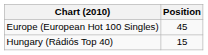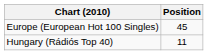 <table class="wikitable sortable">
 <tr>
 <th>Chart (2010)</th>
 <th>Position</th>
 </tr>
 <tr>
 <td>Europe (European Hot 100 Singles)</td>
 <td style="text-align:center;">45</td>
 </tr>
 <tr>
 <td>Hungary (Rádiós Top 40)</td>
-<td style="text-align:center;">15</td>
+<td style="text-align:center;">11</td>
 </tr>
 </table>
